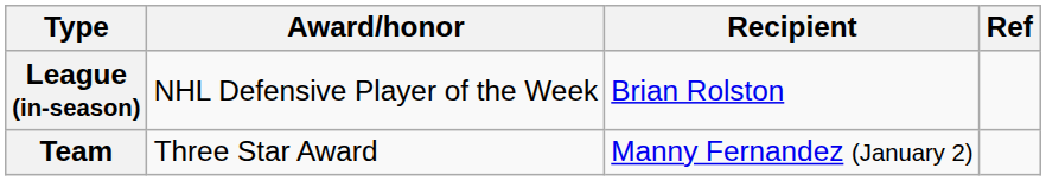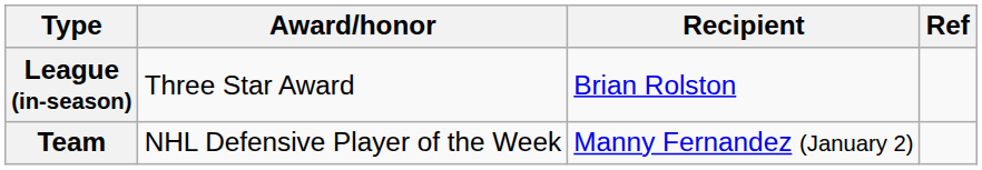 <table class="wikitable">
 <tr>
 <th scope="col">Type</th>
 <th scope="col">Award/honor</th>
 <th scope="col">Recipient</th>
 <th scope="col">Ref</th>
 </tr>
 <tr>
 <th scope="row">League<br><small>(in-season)</small></th>
-<td>NHL Defensive Player of the Week</td>
+<td>Three Star Award</td>
 <td><a href='#'>Brian Rolston</a></td>
 <td></td>
 </tr>
 <tr>
 <th scope="row">Team</th>
-<td>Three Star Award</td>
+<td>NHL Defensive Player of the Week</td>
 <td><a href='#'>Manny Fernandez</a> <small>(January 2)</small></td>
 <td></td>
 </tr>
 </table>
